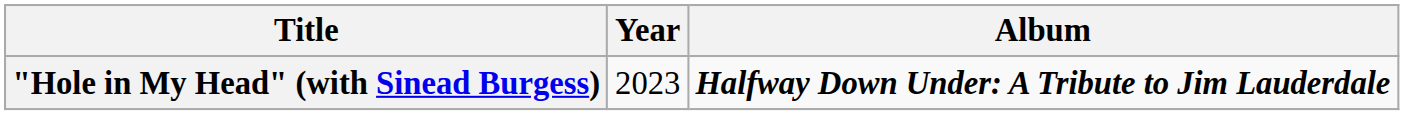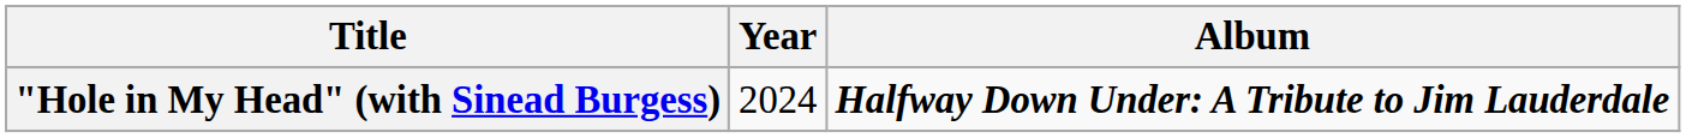 <table class="wikitable plainrowheaders" style="text-align:center;" border="1">
 <tr>
 <th scope="col">Title</th>
 <th scope="col">Year</th>
 <th scope="col">Album</th>
 </tr>
 <tr>
 <th scope="row">"Hole in My Head" (with <a href='#'>Sinead Burgess</a>)</th>
-<td>2023</td>
+<td>2024</td>
 <td><strong><em>Halfway Down Under: A Tribute to Jim Lauderdale</em></strong></td>
 </tr>
 </table>
